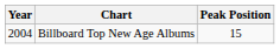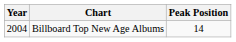 <table class="wikitable">
 <tr>
 <th>Year</th>
 <th>Chart</th>
 <th>Peak Position</th>
 </tr>
 <tr>
 <td>2004</td>
 <td>Billboard Top New Age Albums</td>
-<td align="center">15</td>
+<td align="center">14</td>
 </tr>
 </table>
